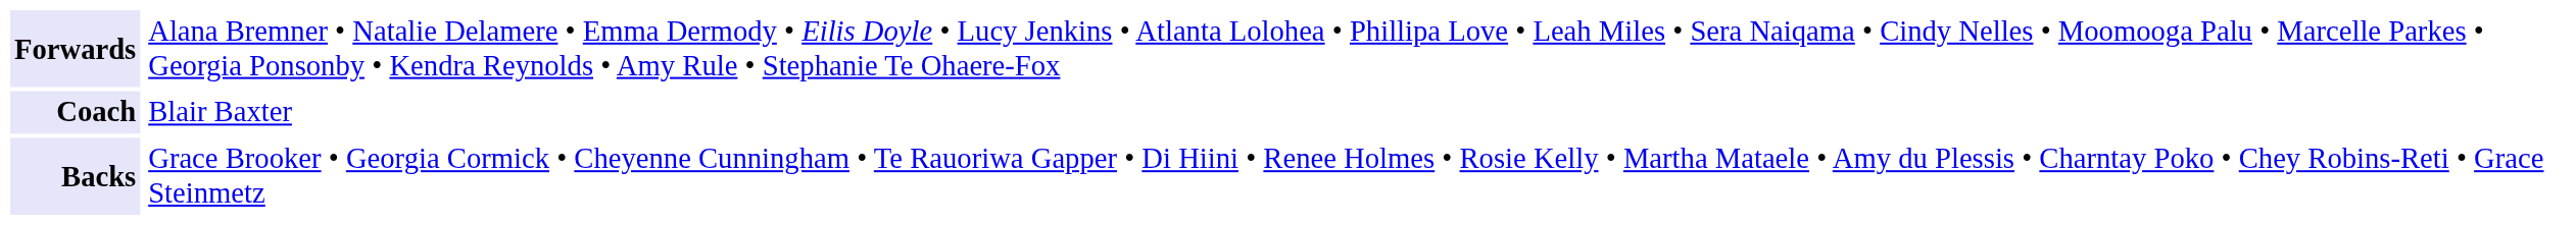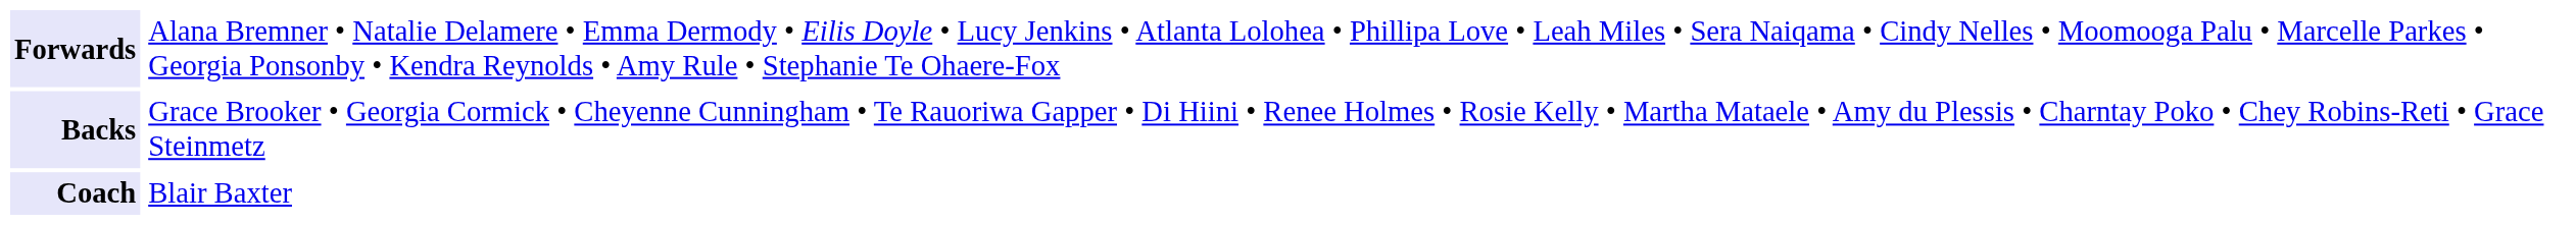 <table cellpadding="2" style="border: 1px solid white; font-size:90%;">
 <tr>
 <td style="text-align:right;" bgcolor="lavender"><strong>Forwards</strong></td>
 <td style="text-align:left;"><a href='#'>Alana Bremner</a> • <a href='#'>Natalie Delamere</a> • <a href='#'>Emma Dermody</a> • <em><a href='#'>Eilis Doyle</a></em> • <a href='#'>Lucy Jenkins</a> • <a href='#'>Atlanta Lolohea</a> • <a href='#'>Phillipa Love</a> • <a href='#'>Leah Miles</a> • <a href='#'>Sera Naiqama</a> • <a href='#'>Cindy Nelles</a> • <a href='#'>Moomooga Palu</a> • <a href='#'>Marcelle Parkes</a> • <a href='#'>Georgia Ponsonby</a> • <a href='#'>Kendra Reynolds</a> • <a href='#'>Amy Rule</a> • <a href='#'>Stephanie Te Ohaere-Fox</a></td>
 </tr>
 <tr>
+<td style="text-align:right;" bgcolor="lavender"><strong>Backs</strong></td>
+<td style="text-align:left;"><a href='#'>Grace Brooker</a> • <a href='#'>Georgia Cormick</a> • <a href='#'>Cheyenne Cunningham</a> • <a href='#'>Te Rauoriwa Gapper</a> • <a href='#'>Di Hiini</a> • <a href='#'>Renee Holmes</a> • <a href='#'>Rosie Kelly</a> • <a href='#'>Martha Mataele</a> • <a href='#'>Amy du Plessis</a> • <a href='#'>Charntay Poko</a> • <a href='#'>Chey Robins-Reti</a> • <a href='#'>Grace Steinmetz</a></td>
+</tr>
+<tr>
 <td style="text-align:right;" bgcolor="lavender"><strong>Coach</strong></td>
 <td style="text-align:left;"><a href='#'>Blair Baxter</a></td>
 </tr>
-<tr>
-<td style="text-align:right;" bgcolor="lavender"><strong>Backs</strong></td>
-<td style="text-align:left;"><a href='#'>Grace Brooker</a> • <a href='#'>Georgia Cormick</a> • <a href='#'>Cheyenne Cunningham</a> • <a href='#'>Te Rauoriwa Gapper</a> • <a href='#'>Di Hiini</a> • <a href='#'>Renee Holmes</a> • <a href='#'>Rosie Kelly</a> • <a href='#'>Martha Mataele</a> • <a href='#'>Amy du Plessis</a> • <a href='#'>Charntay Poko</a> • <a href='#'>Chey Robins-Reti</a> • <a href='#'>Grace Steinmetz</a></td>
-</tr>
 </table>
